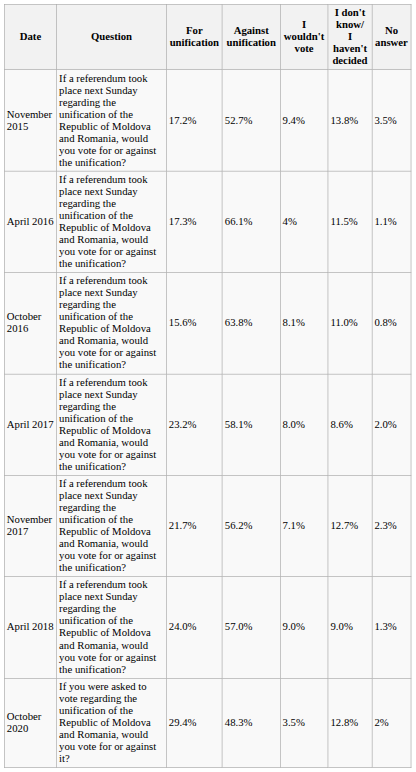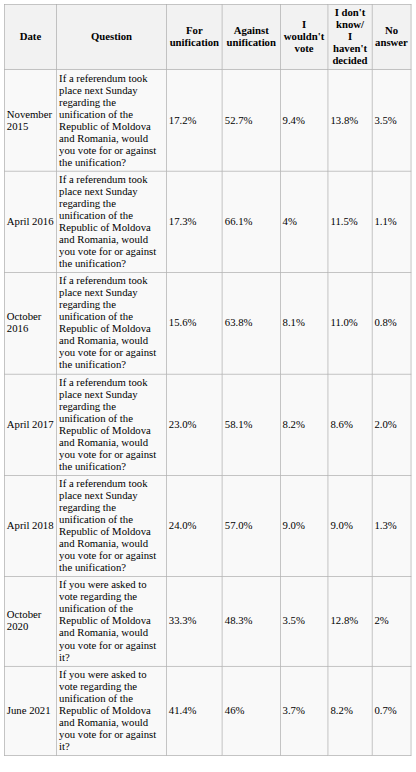 <table class="wikitable">
 <tr>
 <th>Date</th>
 <th>Question</th>
 <th>For unification</th>
 <th>Against unification</th>
 <th>I wouldn't vote</th>
 <th>I don't know/<br>I haven't decided</th>
 <th>No answer</th>
 </tr>
 <tr>
 <td>November 2015</td>
 <td>If a referendum took place next Sunday regarding the unification of the Republic of Moldova and Romania, would you vote for or against the unification?</td>
 <td>17.2%</td>
 <td>52.7%</td>
 <td>9.4%</td>
 <td>13.8%</td>
 <td>3.5%</td>
 </tr>
 <tr>
 <td>April 2016</td>
 <td>If a referendum took place next Sunday regarding the unification of the Republic of Moldova and Romania, would you vote for or against the unification?</td>
 <td>17.3%</td>
 <td>66.1%</td>
 <td>4%</td>
 <td>11.5%</td>
 <td>1.1%</td>
 </tr>
 <tr>
 <td>October 2016</td>
 <td>If a referendum took place next Sunday regarding the unification of the Republic of Moldova and Romania, would you vote for or against the unification?</td>
 <td>15.6%</td>
 <td>63.8%</td>
 <td>8.1%</td>
 <td>11.0%</td>
 <td>0.8%</td>
 </tr>
 <tr>
 <td>April 2017</td>
 <td>If a referendum took place next Sunday regarding the unification of the Republic of Moldova and Romania, would you vote for or against the unification?</td>
-<td>23.2%</td>
+<td>23.0%</td>
 <td>58.1%</td>
-<td>8.0%</td>
+<td>8.2%</td>
 <td>8.6%</td>
 <td>2.0%</td>
-</tr>
-<tr>
-<td>November 2017</td>
-<td>If a referendum took place next Sunday regarding the unification of the Republic of Moldova and Romania, would you vote for or against the unification?</td>
-<td>21.7%</td>
-<td>56.2%</td>
-<td>7.1%</td>
-<td>12.7%</td>
-<td>2.3%</td>
 </tr>
 <tr>
 <td>April 2018</td>
 <td>If a referendum took place next Sunday regarding the unification of the Republic of Moldova and Romania, would you vote for or against the unification?</td>
 <td>24.0%</td>
 <td>57.0%</td>
 <td>9.0%</td>
 <td>9.0%</td>
 <td>1.3%</td>
 </tr>
 <tr>
 <td>October 2020</td>
 <td>If you were asked to vote regarding the unification of the Republic of Moldova and Romania, would you vote for or against it?</td>
-<td>29.4%</td>
+<td>33.3%</td>
 <td>48.3%</td>
 <td>3.5%</td>
 <td>12.8%</td>
 <td>2%</td>
 </tr>
+<tr>
+<td>June 2021</td>
+<td>If you were asked to vote regarding the unification of the Republic of Moldova and Romania, would you vote for or against it?</td>
+<td>41.4%</td>
+<td>46%</td>
+<td>3.7%</td>
+<td>8.2%</td>
+<td>0.7%</td>
+</tr>
 </table>
